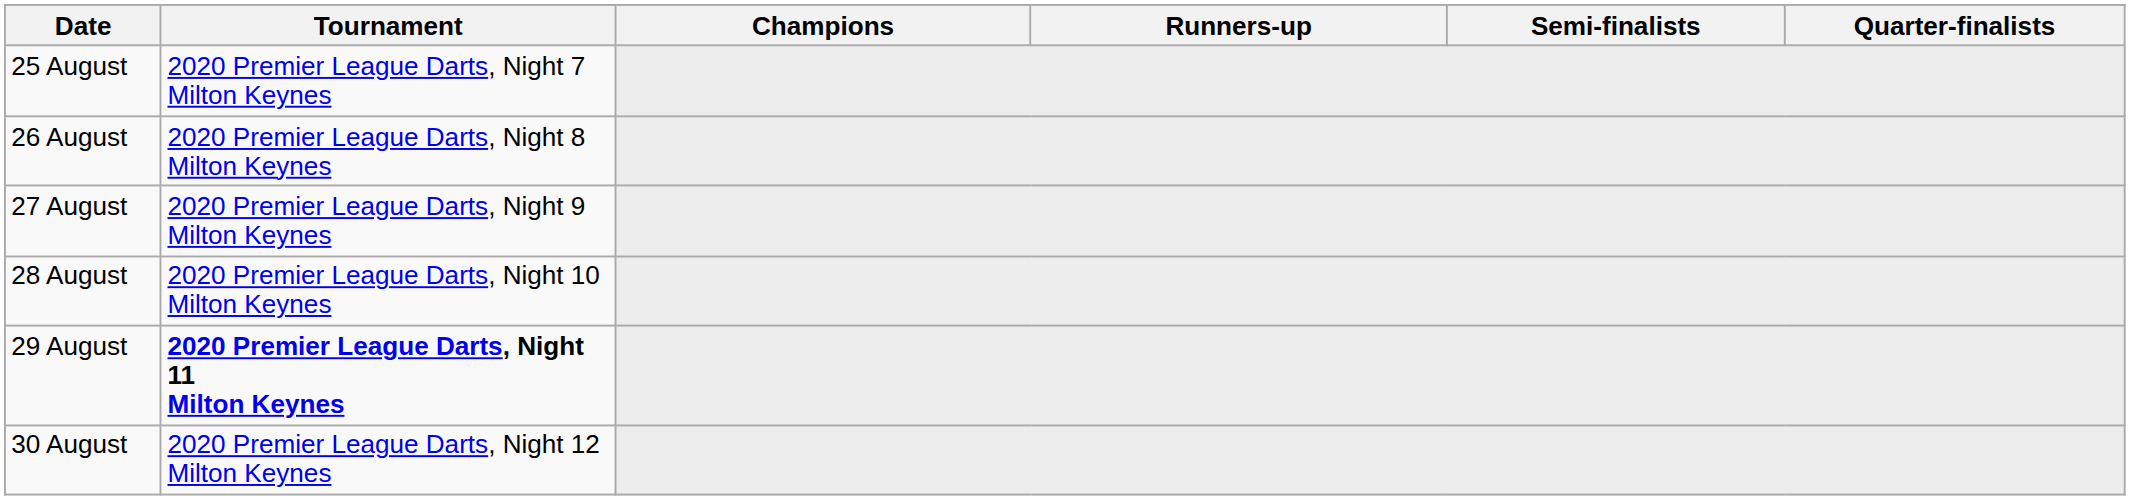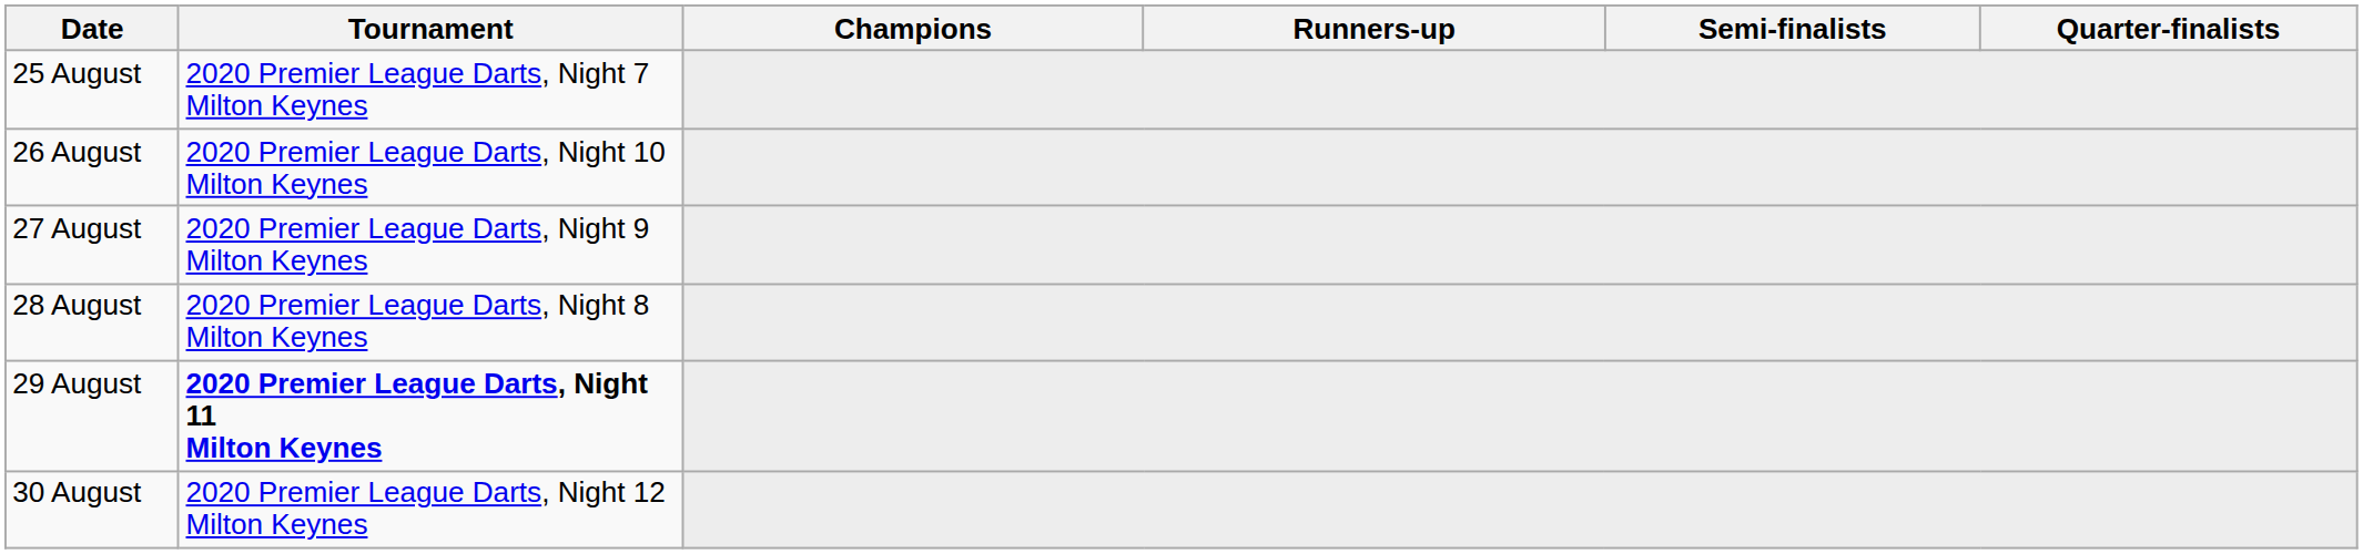 <table class=wikitable style=font-size:85%>
 <tr>
 <th width=75>Date</th>
 <th width=230>Tournament</th>
 <th width=210>Champions</th>
 <th width=210>Runners-up</th>
 <th width=170>Semi-finalists</th>
 <th width=170>Quarter-finalists</th>
 </tr>
 <tr valign="top">
 <td rowspan=1>25 August</td>
 <td><a href='#'>2020 Premier League Darts</a>, Night 7 <br> <a href='#'>Milton Keynes</a></td>
 <td colspan=4 bgcolor="#ededed"></td>
 </tr>
 <tr valign="top">
 <td rowspan=1>26 August</td>
-<td><a href='#'>2020 Premier League Darts</a>, Night 8 <br> <a href='#'>Milton Keynes</a></td>
+<td><a href='#'>2020 Premier League Darts</a>, Night 10 <br> <a href='#'>Milton Keynes</a></td>
 <td colspan=4 bgcolor="#ededed"></td>
 </tr>
 <tr valign="top">
 <td rowspan=1>27 August</td>
 <td><a href='#'>2020 Premier League Darts</a>, Night 9 <br> <a href='#'>Milton Keynes</a></td>
 <td colspan=4 bgcolor="#ededed"></td>
 </tr>
 <tr valign="top">
 <td rowspan=1>28 August</td>
-<td><a href='#'>2020 Premier League Darts</a>, Night 10 <br> <a href='#'>Milton Keynes</a></td>
+<td><a href='#'>2020 Premier League Darts</a>, Night 8 <br> <a href='#'>Milton Keynes</a></td>
 <td colspan=4 bgcolor="#ededed"></td>
 </tr>
 <tr valign="top">
 <td rowspan=1>29 August</td>
 <td><strong><a href='#'>2020 Premier League Darts</a>, Night 11 <br> <a href='#'>Milton Keynes</a></strong></td>
 <td colspan=4 bgcolor="#ededed"></td>
 </tr>
 <tr valign="top">
 <td rowspan=1>30 August</td>
 <td><a href='#'>2020 Premier League Darts</a>, Night 12 <br> <a href='#'>Milton Keynes</a></td>
 <td colspan=4 bgcolor="#ededed"></td>
 </tr>
 </table>
